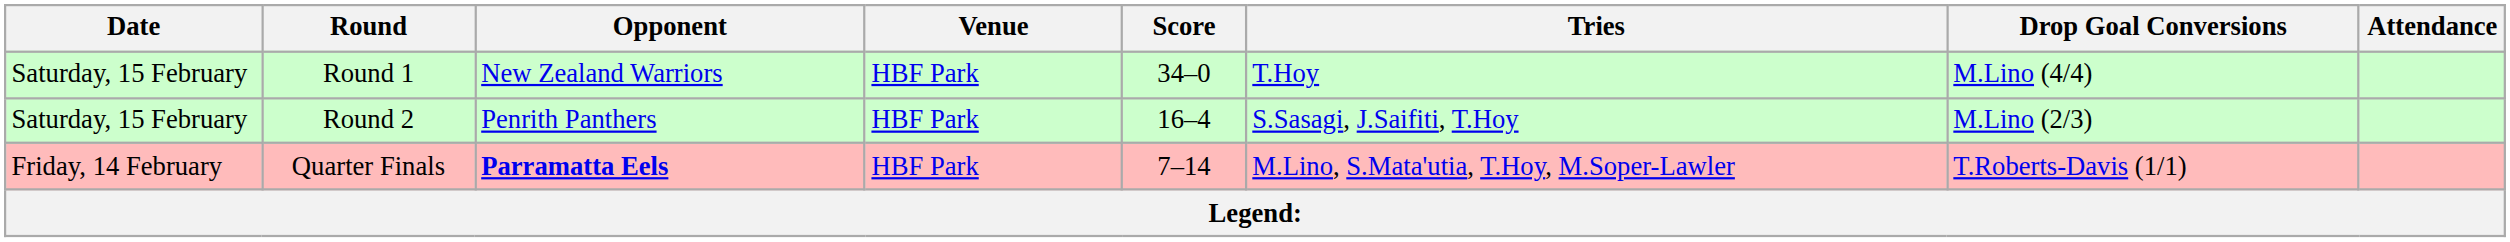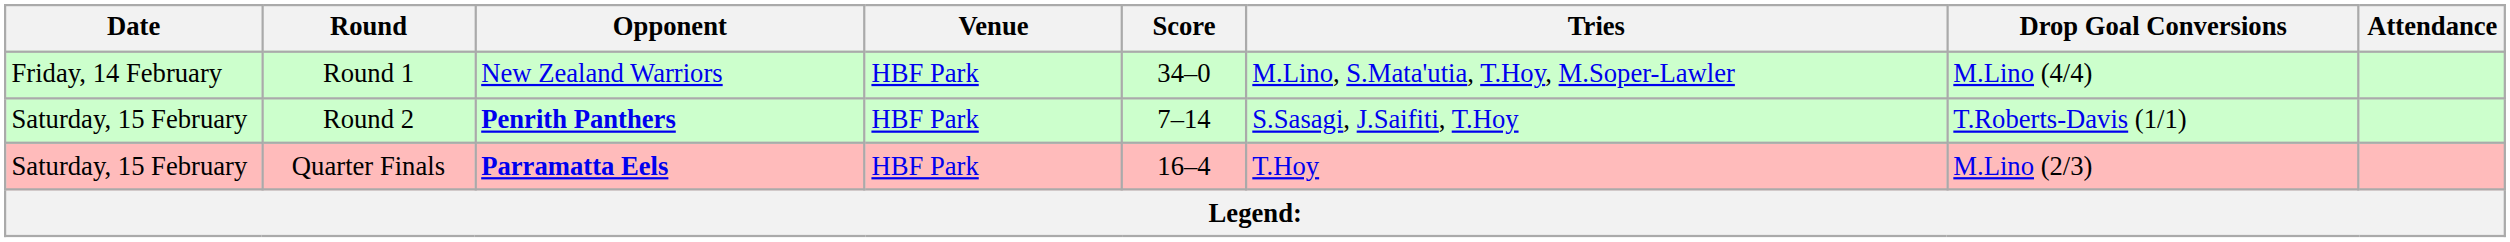 <table class="wikitable" style="font-size:75%;">
 <tr>
 <th style="width:110px;">Date</th>
 <th style="width:90px;">Round</th>
 <th style="width:170px;">Opponent</th>
 <th style="width:110px;">Venue</th>
 <th style="width:50px;">Score</th>
 <th style="width:310px;">Tries</th>
 <th style="width:180px;">Drop Goal Conversions</th>
 <th style="width:60px;">Attendance</th>
 </tr>
 <tr style="background:#cfc;">
-<td>Saturday, 15 February</td>
+<td>Friday, 14 February</td>
 <td style="text-align:center;">Round 1</td>
 <td> <a href='#'>New Zealand Warriors</a></td>
 <td><a href='#'>HBF Park</a></td>
 <td style="text-align:center;">34–0</td>
-<td><a href='#'>T.Hoy</a></td>
+<td><a href='#'>M.Lino</a>, <a href='#'>S.Mata'utia</a>, <a href='#'>T.Hoy</a>, <a href='#'>M.Soper-Lawler</a></td>
 <td><a href='#'>M.Lino</a> (4/4)</td>
 <td style="text-align:center;"></td>
 </tr>
 <tr style="background:#cfc;">
 <td>Saturday, 15 February</td>
 <td style="text-align:center;">Round 2</td>
-<td> <a href='#'>Penrith Panthers</a></td>
+<td><strong> <a href='#'>Penrith Panthers</a></strong></td>
 <td><a href='#'>HBF Park</a></td>
-<td style="text-align:center;">16–4</td>
+<td style="text-align:center;">7–14</td>
 <td><a href='#'>S.Sasagi</a>, <a href='#'>J.Saifiti</a>, <a href='#'>T.Hoy</a></td>
-<td><a href='#'>M.Lino</a> (2/3)</td>
+<td><a href='#'>T.Roberts-Davis</a> (1/1)</td>
 <td style="text-align:center;"></td>
 </tr>
 <tr style="background:#fbb;">
-<td>Friday, 14 February</td>
+<td>Saturday, 15 February</td>
 <td style="text-align:center;">Quarter Finals</td>
 <td><strong> <a href='#'>Parramatta Eels</a></strong></td>
 <td><a href='#'>HBF Park</a></td>
-<td style="text-align:center;">7–14</td>
-<td><a href='#'>M.Lino</a>, <a href='#'>S.Mata'utia</a>, <a href='#'>T.Hoy</a>, <a href='#'>M.Soper-Lawler</a></td>
-<td><a href='#'>T.Roberts-Davis</a> (1/1)</td>
+<td style="text-align:center;">16–4</td>
+<td><a href='#'>T.Hoy</a></td>
+<td><a href='#'>M.Lino</a> (2/3)</td>
 <td style="text-align:center;"></td>
 </tr>
 <tr>
 <th colspan="11"><strong>Legend</strong>:   </th>
 </tr>
 </table>
